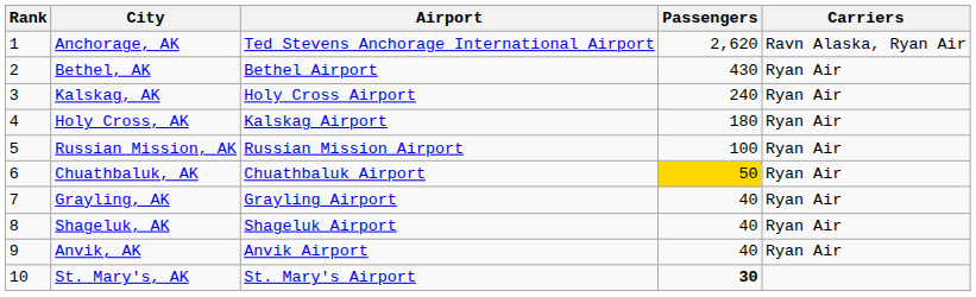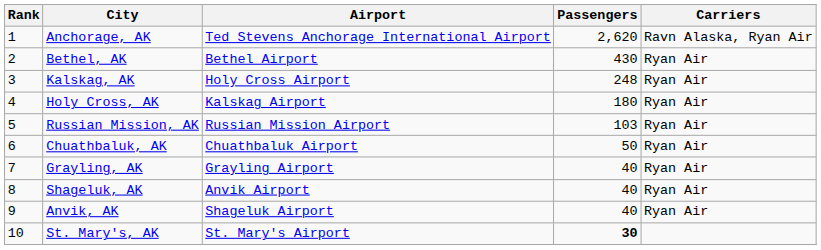 <table class="wikitable">
 <tr>
 <th>Rank</th>
 <th>City</th>
 <th>Airport</th>
 <th>Passengers</th>
 <th>Carriers</th>
 </tr>
 <tr>
 <td>1</td>
 <td><a href='#'>Anchorage, AK</a></td>
 <td><a href='#'>Ted Stevens Anchorage International Airport</a></td>
 <td align=right>2,620</td>
 <td>Ravn Alaska, Ryan Air</td>
 </tr>
 <tr>
 <td>2</td>
 <td><a href='#'>Bethel, AK</a></td>
 <td><a href='#'>Bethel Airport</a></td>
 <td align=right>430</td>
 <td>Ryan Air</td>
 </tr>
 <tr>
 <td>3</td>
 <td><a href='#'>Kalskag, AK</a></td>
 <td><a href='#'>Holy Cross Airport</a></td>
-<td align=right>240</td>
+<td align=right>248</td>
 <td>Ryan Air</td>
 </tr>
 <tr>
 <td>4</td>
 <td><a href='#'>Holy Cross, AK</a></td>
 <td><a href='#'>Kalskag Airport</a></td>
 <td align=right>180</td>
 <td>Ryan Air</td>
 </tr>
 <tr>
 <td>5</td>
 <td><a href='#'>Russian Mission, AK</a></td>
 <td><a href='#'>Russian Mission Airport</a></td>
-<td align=right>100</td>
+<td align=right>103</td>
 <td>Ryan Air</td>
 </tr>
 <tr>
 <td>6</td>
 <td><a href='#'>Chuathbaluk, AK</a></td>
 <td><a href='#'>Chuathbaluk Airport</a></td>
-<td align=right style="background: gold;">50</td>
+<td align=right>50</td>
 <td>Ryan Air</td>
 </tr>
 <tr>
 <td>7</td>
 <td><a href='#'>Grayling, AK</a></td>
 <td><a href='#'>Grayling Airport</a></td>
 <td align=right>40</td>
 <td>Ryan Air</td>
 </tr>
 <tr>
 <td>8</td>
 <td><a href='#'>Shageluk, AK</a></td>
-<td><a href='#'>Shageluk Airport</a></td>
+<td><a href='#'>Anvik Airport</a></td>
 <td align=right>40</td>
 <td>Ryan Air</td>
 </tr>
 <tr>
 <td>9</td>
 <td><a href='#'>Anvik, AK</a></td>
-<td><a href='#'>Anvik Airport</a></td>
+<td><a href='#'>Shageluk Airport</a></td>
 <td align=right>40</td>
 <td>Ryan Air</td>
 </tr>
 <tr>
 <td>10</td>
 <td><a href='#'>St. Mary's, AK</a></td>
 <td><a href='#'>St. Mary's Airport</a></td>
 <td align=right><strong>30</strong></td>
 <td></td>
 </tr>
 <tr>
 </tr>
 </table>
